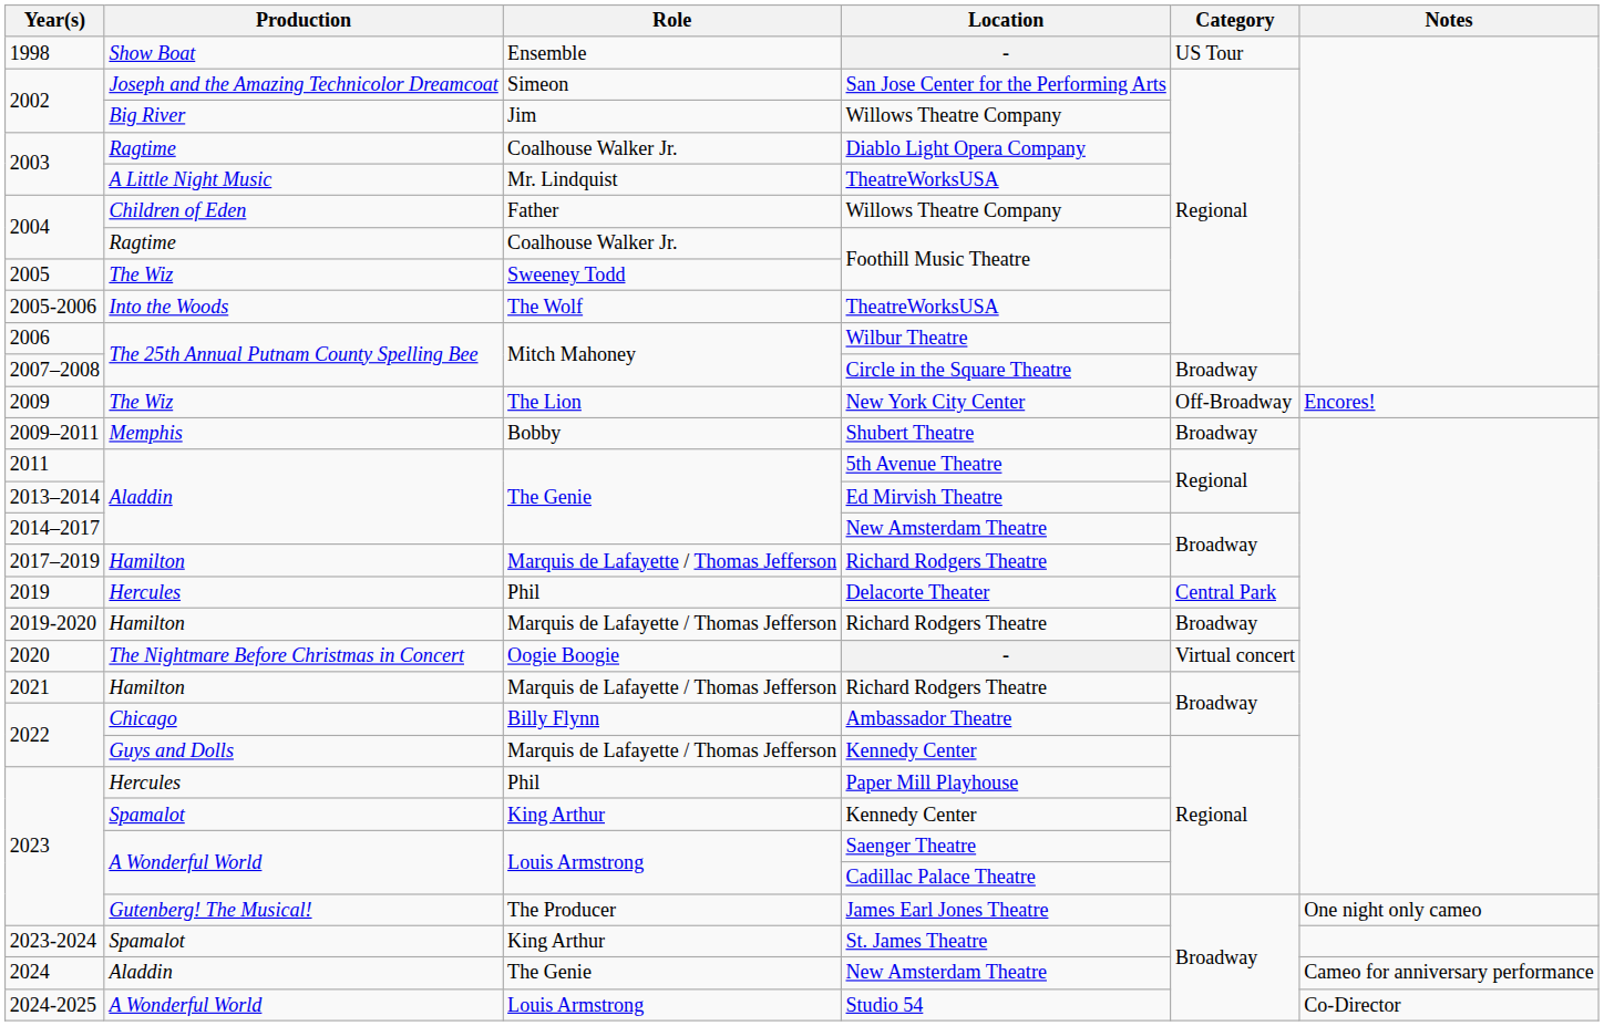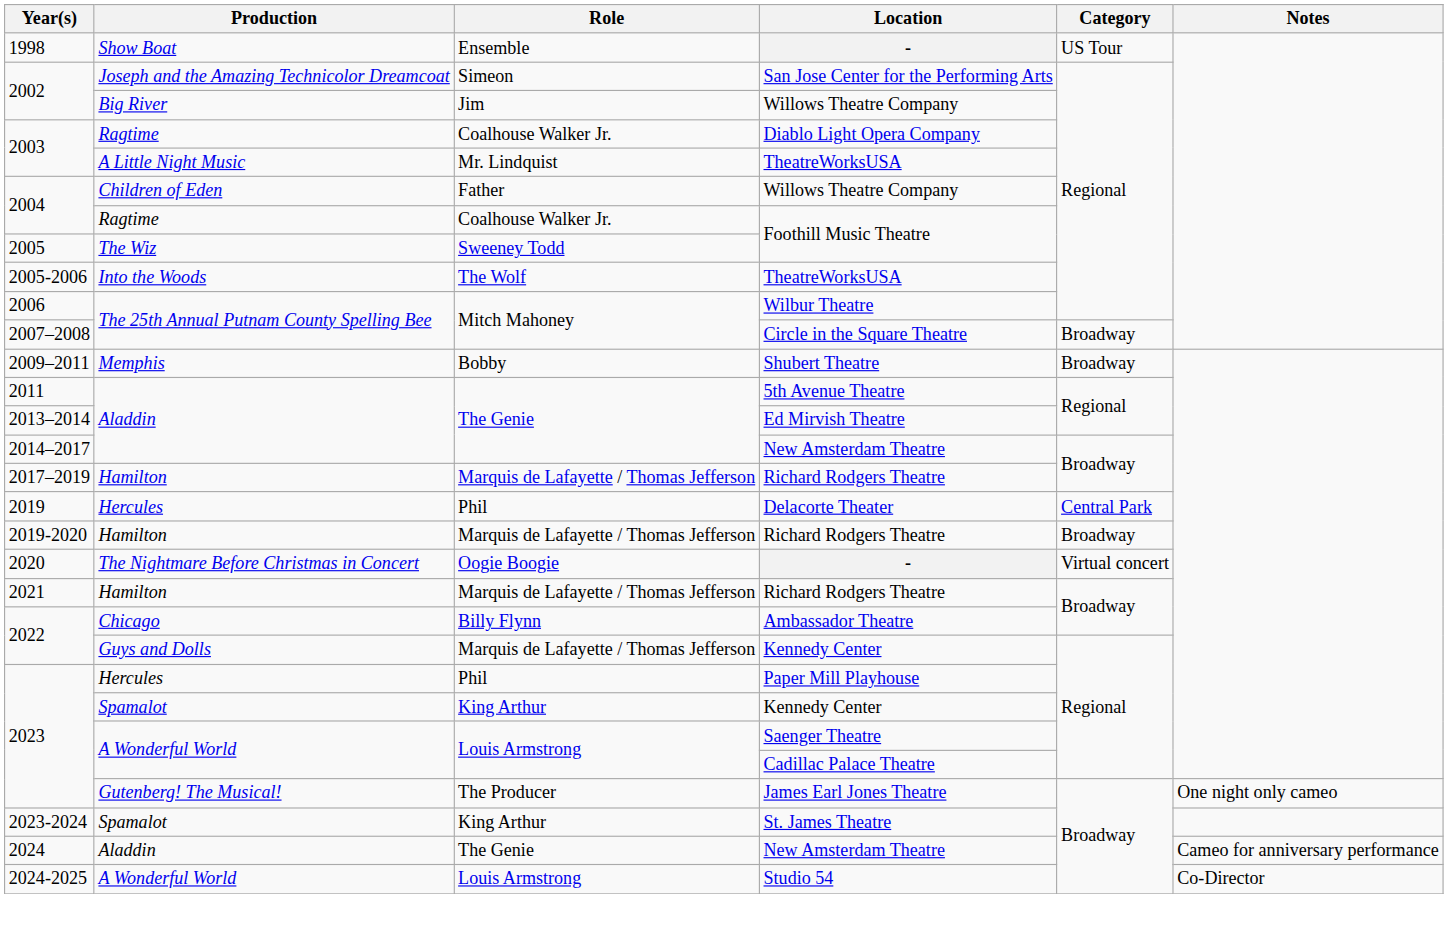 <table class="wikitable">
 <tr>
 <th>Year(s)</th>
 <th>Production</th>
 <th>Role</th>
 <th>Location</th>
 <th>Category</th>
 <th>Notes</th>
 </tr>
 <tr>
 <td>1998</td>
 <td><em><a href='#'>Show Boat</a></em></td>
 <td>Ensemble</td>
 <th>-</th>
 <td>US Tour</td>
 <td rowspan=11></td>
 </tr>
 <tr>
 <td rowspan=2>2002</td>
 <td><em><a href='#'>Joseph and the Amazing Technicolor Dreamcoat</a></em></td>
 <td>Simeon</td>
 <td><a href='#'>San Jose Center for the Performing Arts</a></td>
 <td rowspan=9>Regional</td>
 </tr>
 <tr>
 <td><em><a href='#'>Big River</a></em></td>
 <td>Jim</td>
 <td>Willows Theatre Company</td>
 </tr>
 <tr>
 <td rowspan=2>2003</td>
 <td><a href='#'><em>Ragtime</em></a></td>
 <td>Coalhouse Walker Jr.</td>
 <td><a href='#'>Diablo Light Opera Company</a></td>
 </tr>
 <tr>
 <td><em><a href='#'>A Little Night Music</a></em></td>
 <td>Mr. Lindquist</td>
 <td><a href='#'>TheatreWorksUSA</a></td>
 </tr>
 <tr>
 <td rowspan=2>2004</td>
 <td><em><a href='#'>Children of Eden</a></em></td>
 <td>Father</td>
 <td>Willows Theatre Company</td>
 </tr>
 <tr>
 <td><em>Ragtime</em></td>
 <td>Coalhouse Walker Jr.</td>
 <td rowspan=2>Foothill Music Theatre</td>
 </tr>
 <tr>
 <td>2005</td>
 <td><em><a href='#'>The Wiz</a></em></td>
 <td><a href='#'>Sweeney Todd</a></td>
 </tr>
 <tr>
 <td>2005-2006</td>
 <td><em><a href='#'>Into the Woods</a></em></td>
 <td><a href='#'>The Wolf</a></td>
 <td><a href='#'>TheatreWorksUSA</a></td>
 </tr>
 <tr>
 <td>2006</td>
 <td rowspan="2"><em><a href='#'>The 25th Annual Putnam County Spelling Bee</a></em></td>
 <td rowspan="2">Mitch Mahoney</td>
 <td><a href='#'>Wilbur Theatre</a></td>
 </tr>
 <tr>
 <td>2007–2008</td>
 <td><a href='#'>Circle in the Square Theatre</a></td>
 <td>Broadway</td>
-</tr>
-<tr>
-<td>2009</td>
-<td><em><a href='#'>The Wiz</a></em></td>
-<td><a href='#'>The Lion</a></td>
-<td><a href='#'>New York City Center</a></td>
-<td>Off-Broadway</td>
-<td><a href='#'>Encores!</a></td>
 </tr>
 <tr>
 <td>2009–2011</td>
 <td><em><a href='#'>Memphis</a></em></td>
 <td>Bobby</td>
 <td><a href='#'>Shubert Theatre</a></td>
 <td>Broadway</td>
 <td rowspan=15></td>
 </tr>
 <tr>
 <td>2011</td>
 <td rowspan="3"><em><a href='#'>Aladdin</a></em></td>
 <td rowspan="3"><a href='#'>The Genie</a></td>
 <td><a href='#'>5th Avenue Theatre</a></td>
 <td rowspan=2>Regional</td>
 </tr>
 <tr>
 <td>2013–2014</td>
 <td><a href='#'>Ed Mirvish Theatre</a></td>
 </tr>
 <tr>
 <td>2014–2017</td>
 <td><a href='#'>New Amsterdam Theatre</a></td>
 <td rowspan=2>Broadway</td>
 </tr>
 <tr>
 <td>2017–2019</td>
 <td><em><a href='#'>Hamilton</a></em></td>
 <td><a href='#'>Marquis de Lafayette</a> / <a href='#'>Thomas Jefferson</a></td>
 <td><a href='#'>Richard Rodgers Theatre</a></td>
 </tr>
 <tr>
 <td>2019</td>
 <td><em><a href='#'>Hercules</a></em></td>
 <td>Phil</td>
 <td><a href='#'>Delacorte Theater</a></td>
 <td><a href='#'>Central Park</a></td>
 </tr>
 <tr>
 <td>2019-2020</td>
 <td><em>Hamilton</em></td>
 <td>Marquis de Lafayette / Thomas Jefferson</td>
 <td>Richard Rodgers Theatre</td>
 <td>Broadway</td>
 </tr>
 <tr>
 <td>2020</td>
 <td><em><a href='#'>The Nightmare Before Christmas in Concert</a></em></td>
 <td><a href='#'>Oogie Boogie</a></td>
 <th>-</th>
 <td>Virtual concert</td>
 </tr>
 <tr>
 <td>2021</td>
 <td><em>Hamilton</em></td>
 <td>Marquis de Lafayette / Thomas Jefferson</td>
 <td>Richard Rodgers Theatre</td>
 <td rowspan=2>Broadway</td>
 </tr>
 <tr>
 <td rowspan=2>2022</td>
 <td><em><a href='#'>Chicago</a></em></td>
 <td><a href='#'>Billy Flynn</a></td>
 <td><a href='#'>Ambassador Theatre</a></td>
 </tr>
 <tr>
 <td><em><a href='#'>Guys and Dolls</a></em></td>
 <td>Marquis de Lafayette / Thomas Jefferson</td>
 <td><a href='#'>Kennedy Center</a></td>
 <td rowspan=5>Regional</td>
 </tr>
 <tr>
 <td rowspan="5">2023</td>
 <td><em>Hercules</em></td>
 <td>Phil</td>
 <td><a href='#'>Paper Mill Playhouse</a></td>
 </tr>
 <tr>
 <td><em><a href='#'>Spamalot</a></em></td>
 <td><a href='#'>King Arthur</a></td>
 <td>Kennedy Center</td>
 </tr>
 <tr>
 <td rowspan=2><em><a href='#'>A Wonderful World</a></em></td>
 <td rowspan=2><a href='#'>Louis Armstrong</a></td>
 <td><a href='#'>Saenger Theatre</a></td>
 </tr>
 <tr>
 <td><a href='#'>Cadillac Palace Theatre</a></td>
 </tr>
 <tr>
 <td><em><a href='#'>Gutenberg! The Musical!</a></em></td>
 <td>The Producer</td>
 <td><a href='#'>James Earl Jones Theatre</a></td>
 <td rowspan=4>Broadway</td>
 <td>One night only cameo</td>
 </tr>
 <tr>
 <td>2023-2024</td>
 <td><em>Spamalot</em></td>
 <td>King Arthur</td>
 <td><a href='#'>St. James Theatre</a></td>
 <td></td>
 </tr>
 <tr>
 <td>2024</td>
 <td><em>Aladdin</em></td>
 <td>The Genie</td>
 <td><a href='#'>New Amsterdam Theatre</a></td>
 <td>Cameo for anniversary performance</td>
 </tr>
 <tr>
 <td>2024-2025</td>
 <td><em><a href='#'>A Wonderful World</a></em></td>
 <td><a href='#'>Louis Armstrong</a></td>
 <td><a href='#'>Studio 54</a></td>
 <td>Co-Director</td>
 </tr>
 </table>
